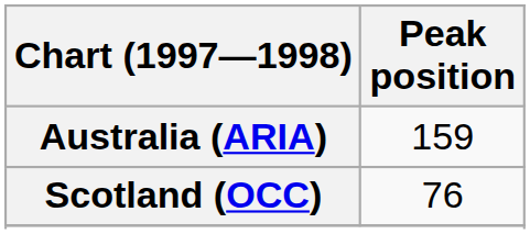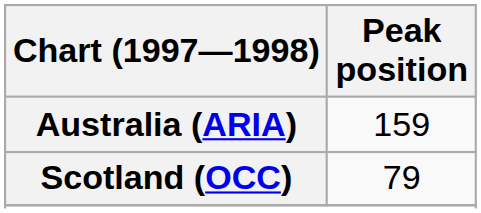 <table class="wikitable sortable plainrowheaders" style="text-align:center">
 <tr>
 <th>Chart (1997—1998)</th>
 <th>Peak<br>position</th>
 </tr>
 <tr>
 <th scope="row">Australia (<a href='#'>ARIA</a>)</th>
 <td align="center">159</td>
 </tr>
 <tr>
 <th scope="row">Scotland (<a href='#'>OCC</a>)</th>
-<td align="center">76</td>
+<td align="center">79</td>
 </tr>
 <tr>
 </tr>
 <tr>
 </tr>
 <tr>
 </tr>
 <tr>
 </tr>
 <tr>
 </tr>
 </table>
